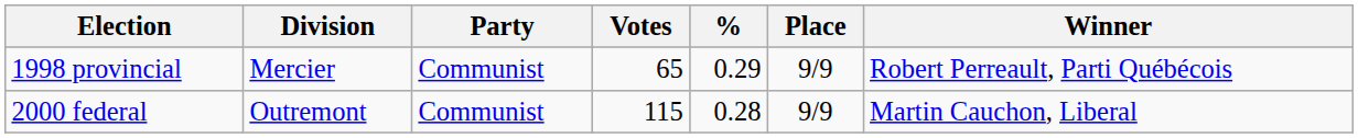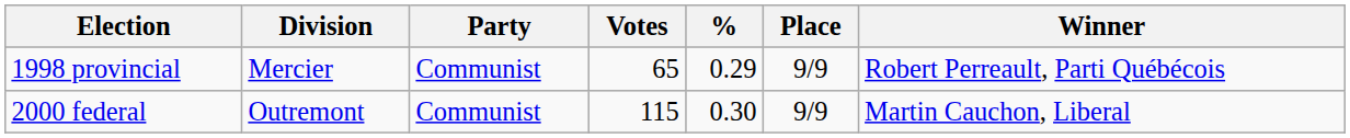 <table class="wikitable" width="800">
 <tr>
 <th align="left">Election</th>
 <th align="left">Division</th>
 <th align="left">Party</th>
 <th align="right">Votes</th>
 <th align="right">%</th>
 <th align="center">Place</th>
 <th align="center">Winner</th>
 </tr>
 <tr>
 <td align="left"><a href='#'>1998 provincial</a></td>
 <td align="left"><a href='#'>Mercier</a></td>
 <td align="left"><a href='#'>Communist</a></td>
 <td align="right">65</td>
 <td align="right">0.29</td>
 <td align="center">9/9</td>
 <td align="left"><a href='#'>Robert Perreault</a>, <a href='#'>Parti Québécois</a></td>
 </tr>
 <tr>
 <td align="left"><a href='#'>2000 federal</a></td>
 <td align="left"><a href='#'>Outremont</a></td>
 <td align="left"><a href='#'>Communist</a></td>
 <td align="right">115</td>
-<td align="right">0.28</td>
+<td align="right">0.30</td>
 <td align="center">9/9</td>
 <td align="left"><a href='#'>Martin Cauchon</a>, <a href='#'>Liberal</a></td>
 </tr>
 </table>
